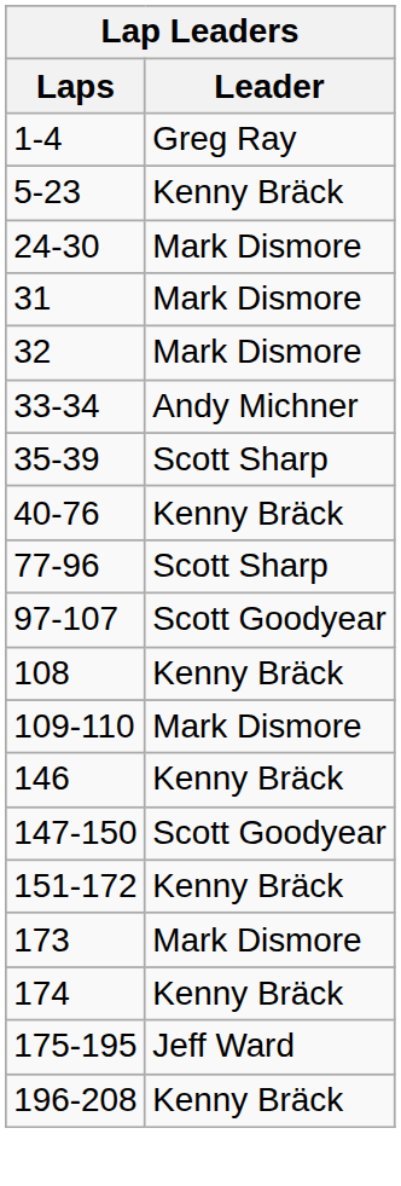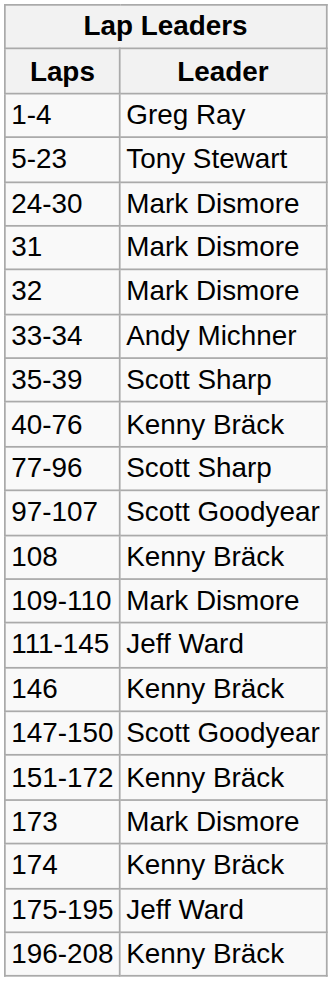 <table class="wikitable">
 <tr>
 <th colspan=2>Lap Leaders</th>
 </tr>
 <tr>
 <th>Laps</th>
 <th>Leader</th>
 </tr>
 <tr>
 <td>1-4</td>
 <td>Greg Ray</td>
 </tr>
 <tr>
 <td>5-23</td>
-<td>Kenny Bräck</td>
+<td>Tony Stewart</td>
 </tr>
 <tr>
 <td>24-30</td>
 <td>Mark Dismore</td>
 </tr>
 <tr>
 <td>31</td>
 <td>Mark Dismore</td>
 </tr>
 <tr>
 <td>32</td>
 <td>Mark Dismore</td>
 </tr>
 <tr>
 <td>33-34</td>
 <td>Andy Michner</td>
 </tr>
 <tr>
 <td>35-39</td>
 <td>Scott Sharp</td>
 </tr>
 <tr>
 <td>40-76</td>
 <td>Kenny Bräck</td>
 </tr>
 <tr>
 <td>77-96</td>
 <td>Scott Sharp</td>
 </tr>
 <tr>
 <td>97-107</td>
 <td>Scott Goodyear</td>
 </tr>
 <tr>
 <td>108</td>
 <td>Kenny Bräck</td>
 </tr>
 <tr>
 <td>109-110</td>
 <td>Mark Dismore</td>
 </tr>
 <tr>
+<td>111-145</td>
+<td>Jeff Ward</td>
+</tr>
+<tr>
 <td>146</td>
 <td>Kenny Bräck</td>
 </tr>
 <tr>
 <td>147-150</td>
 <td>Scott Goodyear</td>
 </tr>
 <tr>
 <td>151-172</td>
 <td>Kenny Bräck</td>
 </tr>
 <tr>
 <td>173</td>
 <td>Mark Dismore</td>
 </tr>
 <tr>
 <td>174</td>
 <td>Kenny Bräck</td>
 </tr>
 <tr>
 <td>175-195</td>
 <td>Jeff Ward</td>
 </tr>
 <tr>
 <td>196-208</td>
 <td>Kenny Bräck</td>
 </tr>
 </table>
